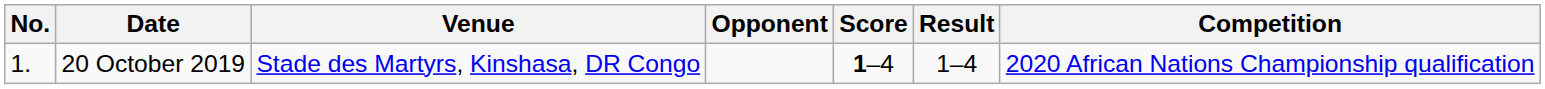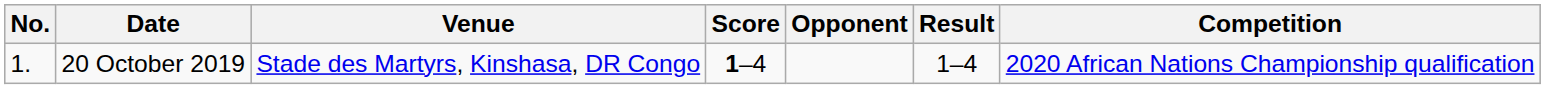 <table class="wikitable">
 <tr>
 <th>No.</th>
 <th>Date</th>
 <th>Venue</th>
+<th>Score</th>
 <th>Opponent</th>
-<th>Score</th>
 <th>Result</th>
 <th>Competition</th>
 </tr>
 <tr>
 <td>1.</td>
 <td>20 October 2019</td>
 <td><a href='#'>Stade des Martyrs</a>, <a href='#'>Kinshasa</a>, <a href='#'>DR Congo</a></td>
+<td align=center><strong>1</strong>–4</td>
 <td></td>
-<td align=center><strong>1</strong>–4</td>
 <td align=center>1–4</td>
 <td><a href='#'>2020 African Nations Championship qualification</a></td>
 </tr>
 </table>
